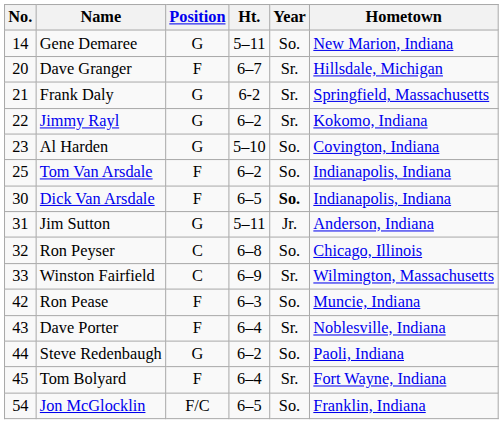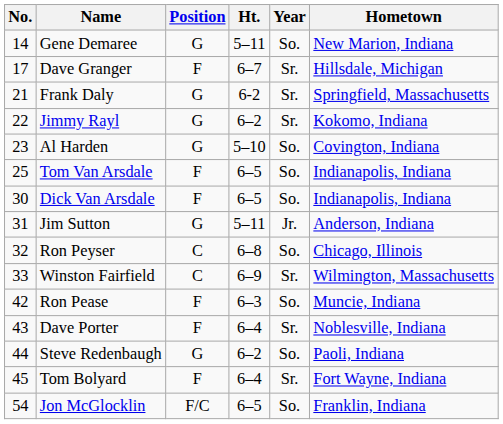 <table class="wikitable" style="text-align:center">
 <tr>
 <th>No.</th>
 <th>Name</th>
 <th><a href='#'>Position</a></th>
 <th>Ht.</th>
 <th>Year</th>
 <th>Hometown</th>
 </tr>
 <tr>
 <td>14</td>
 <td style="text-align:left">Gene Demaree</td>
 <td>G</td>
 <td>5–11</td>
 <td>So.</td>
 <td style="text-align:left"><a href='#'>New Marion, Indiana</a></td>
 </tr>
 <tr>
-<td>20</td>
+<td>17</td>
 <td style="text-align:left">Dave Granger</td>
 <td>F</td>
 <td>6–7</td>
 <td>Sr.</td>
 <td style="text-align:left"><a href='#'>Hillsdale, Michigan</a></td>
 </tr>
 <tr>
 <td>21</td>
 <td style="text-align:left">Frank Daly</td>
 <td>G</td>
 <td>6-2</td>
 <td>Sr.</td>
 <td style="text-align:left"><a href='#'>Springfield, Massachusetts</a></td>
 </tr>
 <tr>
 <td>22</td>
 <td style="text-align:left"><a href='#'>Jimmy Rayl</a></td>
 <td>G</td>
 <td>6–2</td>
 <td>Sr.</td>
 <td style="text-align:left"><a href='#'>Kokomo, Indiana</a></td>
 </tr>
 <tr>
 <td>23</td>
 <td style="text-align:left">Al Harden</td>
 <td>G</td>
 <td>5–10</td>
 <td>So.</td>
 <td style="text-align:left"><a href='#'>Covington, Indiana</a></td>
 </tr>
 <tr>
 <td>25</td>
 <td style="text-align:left"><a href='#'>Tom Van Arsdale</a></td>
 <td>F</td>
-<td>6–2</td>
+<td>6–5</td>
 <td>So.</td>
 <td style="text-align:left"><a href='#'>Indianapolis, Indiana</a></td>
 </tr>
 <tr>
 <td>30</td>
 <td style="text-align:left"><a href='#'>Dick Van Arsdale</a></td>
 <td>F</td>
 <td>6–5</td>
-<td><strong>So.</strong></td>
+<td>So.</td>
 <td style="text-align:left"><a href='#'>Indianapolis, Indiana</a></td>
 </tr>
 <tr>
 <td>31</td>
 <td style="text-align:left">Jim Sutton</td>
 <td>G</td>
 <td>5–11</td>
 <td>Jr.</td>
 <td style="text-align:left"><a href='#'>Anderson, Indiana</a></td>
 </tr>
 <tr>
 <td>32</td>
 <td style="text-align:left">Ron Peyser</td>
 <td>C</td>
 <td>6–8</td>
 <td>So.</td>
 <td style="text-align:left"><a href='#'>Chicago, Illinois</a></td>
 </tr>
 <tr>
 <td>33</td>
 <td style="text-align:left">Winston Fairfield</td>
 <td>C</td>
 <td>6–9</td>
 <td>Sr.</td>
 <td style="text-align:left"><a href='#'>Wilmington, Massachusetts</a></td>
 </tr>
 <tr>
 <td>42</td>
 <td style="text-align:left">Ron Pease</td>
 <td>F</td>
 <td>6–3</td>
 <td>So.</td>
 <td style="text-align:left"><a href='#'>Muncie, Indiana</a></td>
 </tr>
 <tr>
 <td>43</td>
 <td style="text-align:left">Dave Porter</td>
 <td>F</td>
 <td>6–4</td>
 <td>Sr.</td>
 <td style="text-align:left"><a href='#'>Noblesville, Indiana</a></td>
 </tr>
 <tr>
 <td>44</td>
 <td style="text-align:left">Steve Redenbaugh</td>
 <td>G</td>
 <td>6–2</td>
 <td>So.</td>
 <td style="text-align:left"><a href='#'>Paoli, Indiana</a></td>
 </tr>
 <tr>
 <td>45</td>
 <td style="text-align:left">Tom Bolyard</td>
 <td>F</td>
 <td>6–4</td>
 <td>Sr.</td>
 <td style="text-align:left"><a href='#'>Fort Wayne, Indiana</a></td>
 </tr>
 <tr>
 <td>54</td>
 <td style="text-align:left"><a href='#'>Jon McGlocklin</a></td>
 <td>F/C</td>
 <td>6–5</td>
 <td>So.</td>
 <td style="text-align:left"><a href='#'>Franklin, Indiana</a></td>
 </tr>
 </table>
